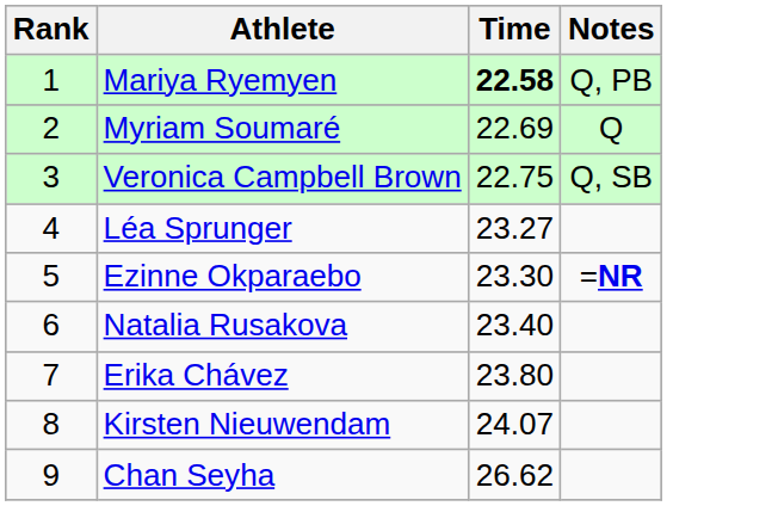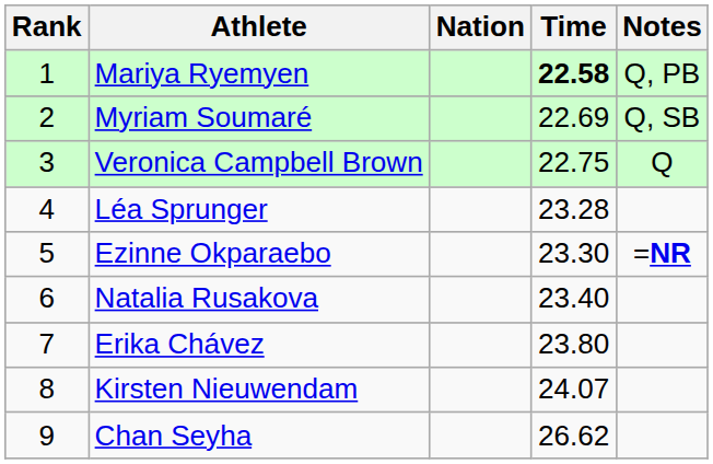 <table class="wikitable sortable" style="text-align:center">
 <tr>
 <th>Rank</th>
 <th>Athlete</th>
+<th>Nation</th>
 <th>Time</th>
 <th>Notes</th>
 </tr>
 <tr bgcolor=#ccffcc>
 <td>1</td>
 <td align=left><a href='#'>Mariya Ryemyen</a></td>
+<td align=left></td>
 <td><strong>22.58</strong></td>
 <td>Q, PB</td>
 </tr>
 <tr bgcolor=#ccffcc>
 <td>2</td>
 <td align=left><a href='#'>Myriam Soumaré</a></td>
+<td align=left></td>
 <td>22.69</td>
-<td>Q</td>
+<td>Q, SB</td>
 </tr>
 <tr bgcolor=#ccffcc>
 <td>3</td>
 <td align=left><a href='#'>Veronica Campbell Brown</a></td>
+<td align=left></td>
 <td>22.75</td>
-<td>Q, SB</td>
+<td>Q</td>
 </tr>
 <tr>
 <td>4</td>
 <td align=left><a href='#'>Léa Sprunger</a></td>
-<td>23.27</td>
+<td align=left></td>
+<td>23.28</td>
 <td></td>
 </tr>
 <tr>
 <td>5</td>
 <td align=left><a href='#'>Ezinne Okparaebo</a></td>
+<td align=left></td>
 <td>23.30</td>
 <td>=<strong><a href='#'>NR</a></strong></td>
 </tr>
 <tr>
 <td>6</td>
 <td align=left><a href='#'>Natalia Rusakova</a></td>
+<td align=left></td>
 <td>23.40</td>
 <td></td>
 </tr>
 <tr>
 <td>7</td>
 <td align=left><a href='#'>Erika Chávez</a></td>
+<td align=left></td>
 <td>23.80</td>
 <td></td>
 </tr>
 <tr>
 <td>8</td>
 <td align=left><a href='#'>Kirsten Nieuwendam</a></td>
+<td align=left></td>
 <td>24.07</td>
 <td></td>
 </tr>
 <tr>
 <td>9</td>
 <td align=left><a href='#'>Chan Seyha</a></td>
+<td align=left></td>
 <td>26.62</td>
 <td></td>
 </tr>
 </table>
